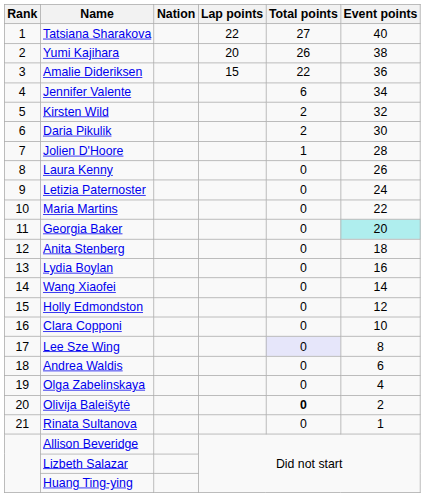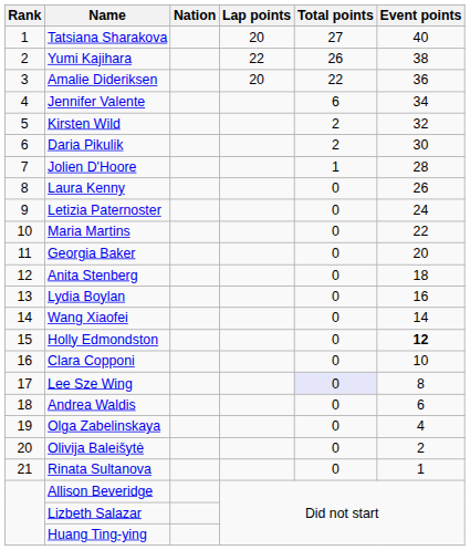 <table class="wikitable sortable" style="text-align:center">
 <tr>
 <th>Rank</th>
 <th>Name</th>
 <th>Nation</th>
 <th>Lap points</th>
 <th>Total points</th>
 <th>Event points</th>
 </tr>
 <tr>
 <td>1</td>
 <td align=left><a href='#'>Tatsiana Sharakova</a></td>
 <td align=left></td>
-<td>22</td>
+<td>20</td>
 <td>27</td>
 <td>40</td>
 </tr>
 <tr>
 <td>2</td>
 <td align=left><a href='#'>Yumi Kajihara</a></td>
 <td align=left></td>
-<td>20</td>
+<td>22</td>
 <td>26</td>
 <td>38</td>
 </tr>
 <tr>
 <td>3</td>
 <td align=left><a href='#'>Amalie Dideriksen</a></td>
 <td align=left></td>
-<td>15</td>
+<td>20</td>
 <td>22</td>
 <td>36</td>
 </tr>
 <tr>
 <td>4</td>
 <td align=left><a href='#'>Jennifer Valente</a></td>
 <td align=left></td>
 <td></td>
 <td>6</td>
 <td>34</td>
 </tr>
 <tr>
 <td>5</td>
 <td align=left><a href='#'>Kirsten Wild</a></td>
 <td align=left></td>
 <td></td>
 <td>2</td>
 <td>32</td>
 </tr>
 <tr>
 <td>6</td>
 <td align=left><a href='#'>Daria Pikulik</a></td>
 <td align=left></td>
 <td></td>
 <td>2</td>
 <td>30</td>
 </tr>
 <tr>
 <td>7</td>
 <td align=left><a href='#'>Jolien D'Hoore</a></td>
 <td align=left></td>
 <td></td>
 <td>1</td>
 <td>28</td>
 </tr>
 <tr>
 <td>8</td>
 <td align=left><a href='#'>Laura Kenny</a></td>
 <td align=left></td>
 <td></td>
 <td>0</td>
 <td>26</td>
 </tr>
 <tr>
 <td>9</td>
 <td align=left><a href='#'>Letizia Paternoster</a></td>
 <td align=left></td>
 <td></td>
 <td>0</td>
 <td>24</td>
 </tr>
 <tr>
 <td>10</td>
 <td align=left><a href='#'>Maria Martins</a></td>
 <td align=left></td>
 <td></td>
 <td>0</td>
 <td>22</td>
 </tr>
 <tr>
 <td>11</td>
 <td align=left><a href='#'>Georgia Baker</a></td>
 <td align=left></td>
 <td></td>
 <td>0</td>
-<td style="background: paleturquoise;">20</td>
+<td>20</td>
 </tr>
 <tr>
 <td>12</td>
 <td align=left><a href='#'>Anita Stenberg</a></td>
 <td align=left></td>
 <td></td>
 <td>0</td>
 <td>18</td>
 </tr>
 <tr>
 <td>13</td>
 <td align=left><a href='#'>Lydia Boylan</a></td>
 <td align=left></td>
 <td></td>
 <td>0</td>
 <td>16</td>
 </tr>
 <tr>
 <td>14</td>
 <td align=left><a href='#'>Wang Xiaofei</a></td>
 <td align=left></td>
 <td></td>
 <td>0</td>
 <td>14</td>
 </tr>
 <tr>
 <td>15</td>
 <td align=left><a href='#'>Holly Edmondston</a></td>
 <td align=left></td>
 <td></td>
 <td>0</td>
-<td>12</td>
+<td><strong>12</strong></td>
 </tr>
 <tr>
 <td>16</td>
 <td align=left><a href='#'>Clara Copponi</a></td>
 <td align=left></td>
 <td></td>
 <td>0</td>
 <td>10</td>
 </tr>
 <tr>
 <td>17</td>
 <td align=left><a href='#'>Lee Sze Wing</a></td>
 <td align=left></td>
 <td></td>
 <td style="background: lavender;">0</td>
 <td>8</td>
 </tr>
 <tr>
 <td>18</td>
 <td align=left><a href='#'>Andrea Waldis</a></td>
 <td align=left></td>
 <td></td>
 <td>0</td>
 <td>6</td>
 </tr>
 <tr>
 <td>19</td>
 <td align=left><a href='#'>Olga Zabelinskaya</a></td>
 <td align=left></td>
 <td></td>
 <td>0</td>
 <td>4</td>
 </tr>
 <tr>
 <td>20</td>
 <td align=left><a href='#'>Olivija Baleišytė</a></td>
 <td align=left></td>
 <td></td>
-<td><strong>0</strong></td>
+<td>0</td>
 <td>2</td>
 </tr>
 <tr>
 <td>21</td>
 <td align=left><a href='#'>Rinata Sultanova</a></td>
 <td align=left></td>
 <td></td>
 <td>0</td>
 <td>1</td>
 </tr>
 <tr>
 <td rowspan=3></td>
 <td align=left><a href='#'>Allison Beveridge</a></td>
 <td align=left></td>
 <td colspan=3 rowspan=3>Did not start</td>
 </tr>
 <tr>
 <td align=left><a href='#'>Lizbeth Salazar</a></td>
 <td align=left></td>
 </tr>
 <tr>
 <td align=left><a href='#'>Huang Ting-ying</a></td>
 <td align=left></td>
 </tr>
 </table>
